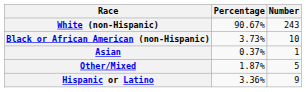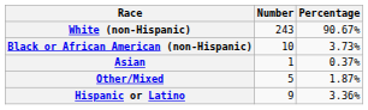 <table class="wikitable" style="text-align:right">
 <tr>
 <th scope="col">Race</th>
+<th scope="col">Number</th>
 <th scope="col">Percentage</th>
-<th scope="col">Number</th>
 </tr>
 <tr>
 <th scope="row"><a href='#'>White</a> (non-Hispanic)</th>
+<td>243</td>
 <td>90.67%</td>
-<td>243</td>
 </tr>
 <tr>
 <th scope="row"><a href='#'>Black or African American</a> (non-Hispanic)</th>
+<td>10</td>
 <td>3.73%</td>
-<td>10</td>
 </tr>
 <tr>
 <th scope="row"><a href='#'>Asian</a></th>
+<td>1</td>
 <td>0.37%</td>
-<td>1</td>
 </tr>
 <tr>
 <th scope="row"><a href='#'>Other/Mixed</a></th>
+<td>5</td>
 <td>1.87%</td>
-<td>5</td>
 </tr>
 <tr>
 <th scope="row"><a href='#'>Hispanic</a> or <a href='#'>Latino</a></th>
+<td>9</td>
 <td>3.36%</td>
-<td>9</td>
 </tr>
 </table>
